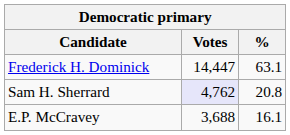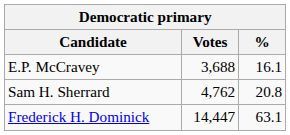 <table class="wikitable" align="left" style="margin: 1em 1em 1em 0; font-size: 95%;">
 <tr>
 <th colspan="3">Democratic primary</th>
 </tr>
 <tr>
 <th colspan="1" style="width: 170px">Candidate</th>
 <th style="width: 50px">Votes</th>
 <th style="width: 40px">%</th>
 </tr>
 <tr>
 </tr>
 <tr>
+<td>E.P. McCravey</td>
+<td align="right">3,688</td>
+<td align="right">16.1</td>
+</tr>
+<tr>
+<td>Sam H. Sherrard</td>
+<td align="right">4,762</td>
+<td align="right">20.8</td>
+</tr>
+<tr>
 <td><a href='#'>Frederick H. Dominick</a></td>
 <td align="right">14,447</td>
 <td align="right">63.1</td>
 </tr>
 <tr>
-<td>Sam H. Sherrard</td>
-<td align="right" style="background: lavender;">4,762</td>
-<td align="right">20.8</td>
-</tr>
-<tr>
-<td>E.P. McCravey</td>
-<td align="right">3,688</td>
-<td align="right">16.1</td>
-</tr>
-<tr>
 </tr>
 </table>
